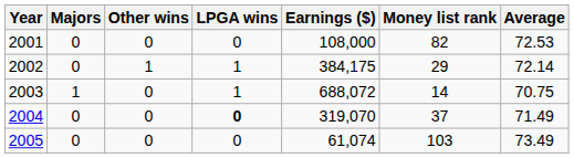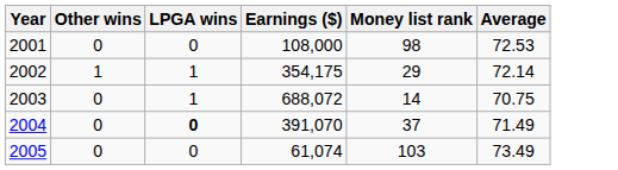 <table class="wikitable" style="text-align:center; font-size: 95%;">
 <tr>
 <th>Year</th>
-<th>Majors</th>
 <th>Other wins</th>
 <th>LPGA wins</th>
 <th>Earnings ($)</th>
 <th>Money list rank</th>
 <th>Average</th>
 </tr>
 <tr>
 <td>2001</td>
 <td>0</td>
 <td>0</td>
-<td>0</td>
 <td align="right">108,000</td>
-<td>82</td>
+<td>98</td>
 <td>72.53</td>
 </tr>
 <tr>
 <td>2002</td>
-<td>0</td>
 <td>1</td>
 <td>1</td>
-<td align="right">384,175</td>
+<td align="right">354,175</td>
 <td>29</td>
 <td>72.14</td>
 </tr>
 <tr>
 <td>2003</td>
-<td>1</td>
 <td>0</td>
 <td>1</td>
 <td align="right">688,072</td>
 <td>14</td>
 <td>70.75</td>
 </tr>
 <tr>
 <td><a href='#'>2004</a></td>
 <td>0</td>
-<td>0</td>
 <td><strong>0</strong></td>
-<td align="right">319,070</td>
+<td align="right">391,070</td>
 <td>37</td>
 <td>71.49</td>
 </tr>
 <tr>
 <td><a href='#'>2005</a></td>
 <td>0</td>
 <td>0</td>
-<td>0</td>
 <td align="right">61,074</td>
 <td>103</td>
 <td>73.49</td>
 </tr>
 </table>
